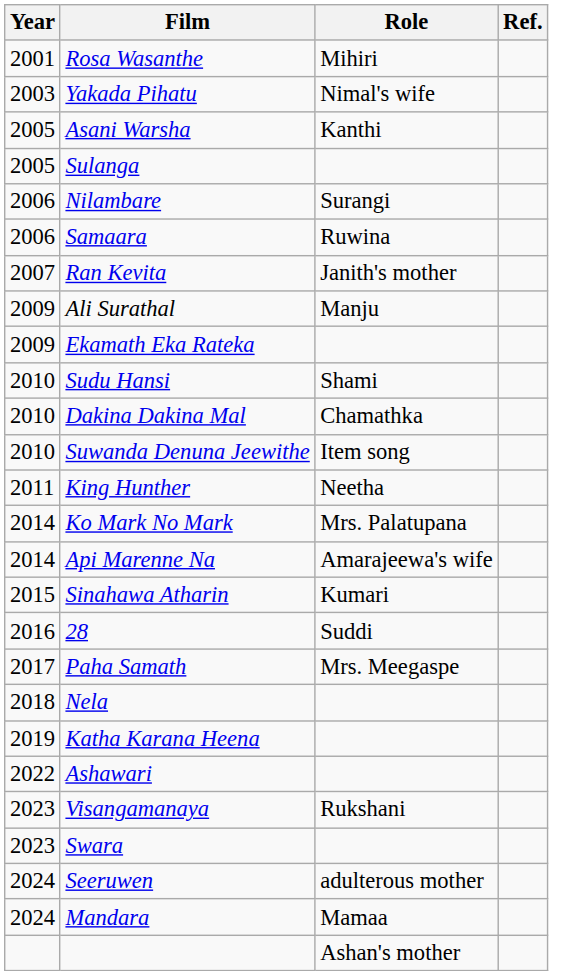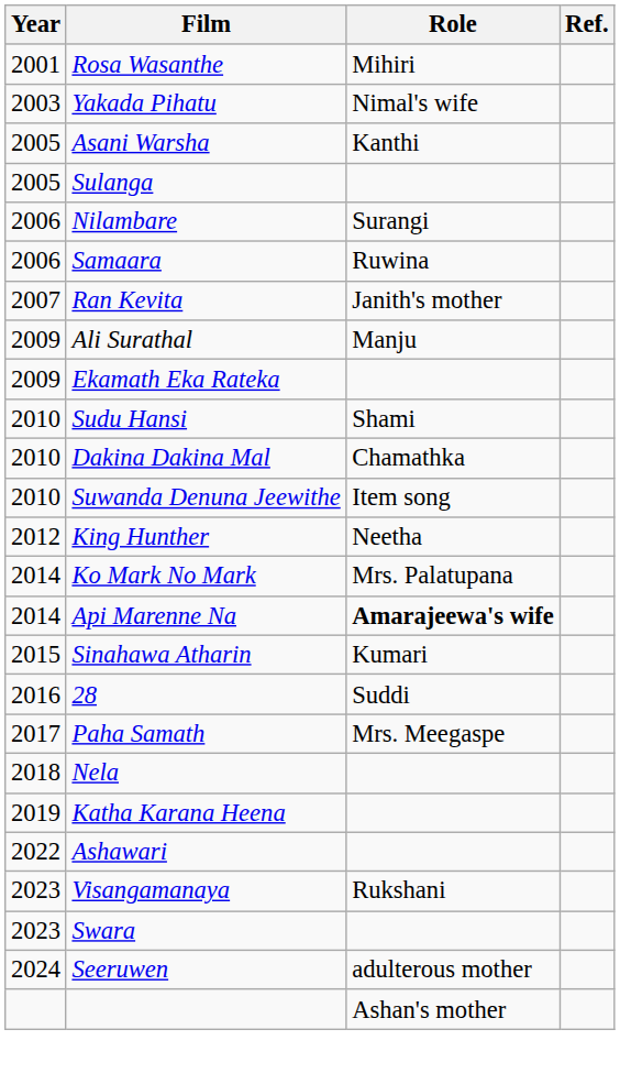 <table class="wikitable">
 <tr>
 <th>Year</th>
 <th>Film</th>
 <th>Role</th>
 <th>Ref.</th>
 </tr>
 <tr>
 <td>2001</td>
 <td><em><a href='#'>Rosa Wasanthe</a></em></td>
 <td>Mihiri</td>
 <td></td>
 </tr>
 <tr>
 <td>2003</td>
 <td><em><a href='#'>Yakada Pihatu</a></em></td>
 <td>Nimal's wife</td>
 <td></td>
 </tr>
 <tr>
 <td>2005</td>
 <td><em><a href='#'>Asani Warsha</a></em></td>
 <td>Kanthi</td>
 <td></td>
 </tr>
 <tr>
 <td>2005</td>
 <td><em><a href='#'>Sulanga</a></em></td>
 <td></td>
 <td></td>
 </tr>
 <tr>
 <td>2006</td>
 <td><em><a href='#'>Nilambare</a></em></td>
 <td>Surangi</td>
 <td></td>
 </tr>
 <tr>
 <td>2006</td>
 <td><em><a href='#'>Samaara</a></em></td>
 <td>Ruwina</td>
 <td></td>
 </tr>
 <tr>
 <td>2007</td>
 <td><em><a href='#'>Ran Kevita</a></em></td>
 <td>Janith's mother</td>
 <td></td>
 </tr>
 <tr>
 <td>2009</td>
 <td><em>Ali Surathal</em></td>
 <td>Manju</td>
 <td></td>
 </tr>
 <tr>
 <td>2009</td>
 <td><em><a href='#'>Ekamath Eka Rateka</a></em></td>
 <td></td>
 <td></td>
 </tr>
 <tr>
 <td>2010</td>
 <td><em><a href='#'>Sudu Hansi</a></em></td>
 <td>Shami</td>
 <td></td>
 </tr>
 <tr>
 <td>2010</td>
 <td><em><a href='#'>Dakina Dakina Mal</a></em></td>
 <td>Chamathka</td>
 <td></td>
 </tr>
 <tr>
 <td>2010</td>
 <td><em><a href='#'>Suwanda Denuna Jeewithe</a></em></td>
 <td>Item song</td>
 <td></td>
 </tr>
 <tr>
-<td>2011</td>
+<td>2012</td>
 <td><em><a href='#'>King Hunther</a></em></td>
 <td>Neetha</td>
 <td></td>
 </tr>
 <tr>
 <td>2014</td>
 <td><em><a href='#'>Ko Mark No Mark</a></em></td>
 <td>Mrs. Palatupana</td>
 <td></td>
 </tr>
 <tr>
 <td>2014</td>
 <td><em><a href='#'>Api Marenne Na</a></em></td>
-<td>Amarajeewa's wife</td>
+<td><strong>Amarajeewa's wife</strong></td>
 <td></td>
 </tr>
 <tr>
 <td>2015</td>
 <td><em><a href='#'>Sinahawa Atharin</a></em></td>
 <td>Kumari</td>
 <td></td>
 </tr>
 <tr>
 <td>2016</td>
 <td><em><a href='#'>28</a></em></td>
 <td>Suddi</td>
 <td></td>
 </tr>
 <tr>
 <td>2017</td>
 <td><em><a href='#'>Paha Samath</a></em></td>
 <td>Mrs. Meegaspe</td>
 <td></td>
 </tr>
 <tr>
 <td>2018</td>
 <td><em><a href='#'>Nela</a></em></td>
 <td></td>
 <td></td>
 </tr>
 <tr>
 <td>2019</td>
 <td><em><a href='#'>Katha Karana Heena</a></em></td>
 <td></td>
 <td></td>
 </tr>
 <tr>
 <td>2022</td>
 <td><em><a href='#'>Ashawari</a></em></td>
 <td></td>
 <td></td>
 </tr>
 <tr>
 <td>2023</td>
 <td><em><a href='#'>Visangamanaya</a></em></td>
 <td>Rukshani</td>
 <td></td>
 </tr>
 <tr>
 <td>2023</td>
 <td><em><a href='#'>Swara</a></em></td>
 <td></td>
 <td></td>
 </tr>
 <tr>
 <td>2024</td>
 <td><em><a href='#'>Seeruwen</a></em></td>
 <td>adulterous mother</td>
 <td></td>
 </tr>
 <tr>
-<td>2024</td>
-<td><em><a href='#'>Mandara</a></em></td>
-<td>Mamaa</td>
-<td></td>
-</tr>
-<tr>
 <td></td>
 <td></td>
 <td>Ashan's mother</td>
 <td></td>
 </tr>
 </table>
